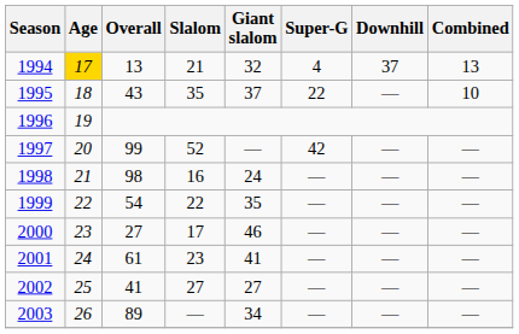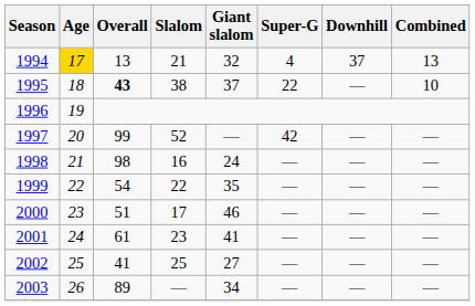 <table class=wikitable style="text-align:center">
 <tr>
 <th>Season</th>
 <th>Age</th>
 <th>Overall</th>
 <th>Slalom</th>
 <th>Giant<br>slalom</th>
 <th>Super-G</th>
 <th>Downhill</th>
 <th>Combined</th>
 </tr>
 <tr>
 <td><a href='#'>1994</a></td>
 <td style="background: gold;"><em>17</em></td>
 <td>13</td>
 <td>21</td>
 <td>32</td>
 <td>4</td>
 <td>37</td>
 <td>13</td>
 </tr>
 <tr>
 <td><a href='#'>1995</a></td>
 <td><em>18</em></td>
-<td>43</td>
-<td>35</td>
+<td><strong>43</strong></td>
+<td>38</td>
 <td>37</td>
 <td>22</td>
 <td>—</td>
 <td>10</td>
 </tr>
 <tr>
 <td><a href='#'>1996</a></td>
 <td><em>19</em></td>
 <td colspan=6 rowspan=1></td>
 </tr>
 <tr>
 <td><a href='#'>1997</a></td>
 <td><em>20</em></td>
 <td>99</td>
 <td>52</td>
 <td>—</td>
 <td>42</td>
 <td>—</td>
 <td>—</td>
 </tr>
 <tr>
 <td><a href='#'>1998</a></td>
 <td><em>21</em></td>
 <td>98</td>
 <td>16</td>
 <td>24</td>
 <td>—</td>
 <td>—</td>
 <td>—</td>
 </tr>
 <tr>
 <td><a href='#'>1999</a></td>
 <td><em>22</em></td>
 <td>54</td>
 <td>22</td>
 <td>35</td>
 <td>—</td>
 <td>—</td>
 <td>—</td>
 </tr>
 <tr>
 <td><a href='#'>2000</a></td>
 <td><em>23</em></td>
-<td>27</td>
+<td>51</td>
 <td>17</td>
 <td>46</td>
 <td>—</td>
 <td>—</td>
 <td>—</td>
 </tr>
 <tr>
 <td><a href='#'>2001</a></td>
 <td><em>24</em></td>
 <td>61</td>
 <td>23</td>
 <td>41</td>
 <td>—</td>
 <td>—</td>
 <td>—</td>
 </tr>
 <tr>
 <td><a href='#'>2002</a></td>
 <td><em>25</em></td>
 <td>41</td>
-<td>27</td>
+<td>25</td>
 <td>27</td>
 <td>—</td>
 <td>—</td>
 <td>—</td>
 </tr>
 <tr>
 <td><a href='#'>2003</a></td>
 <td><em>26</em></td>
 <td>89</td>
 <td>—</td>
 <td>34</td>
 <td>—</td>
 <td>—</td>
 <td>—</td>
 </tr>
 <tr>
 </tr>
 </table>
